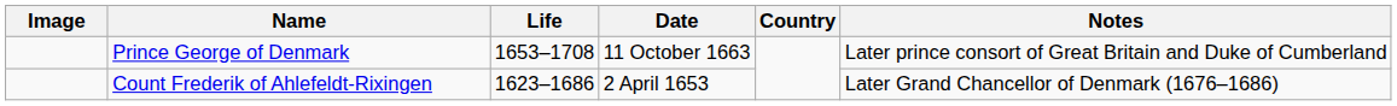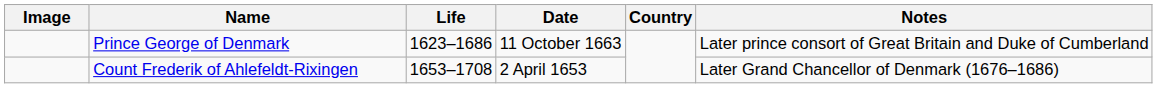 <table class="wikitable">
 <tr>
 <th style="width: 75px;">Image</th>
 <th style="width: 300px;">Name</th>
 <th>Life</th>
 <th>Date</th>
 <th>Country</th>
 <th>Notes</th>
 </tr>
 <tr>
 <td></td>
 <td><a href='#'>Prince George of Denmark</a></td>
-<td>1653–1708</td>
+<td>1623–1686</td>
 <td>11 October 1663</td>
 <td rowspan="2"></td>
 <td>Later prince consort of Great Britain and Duke of Cumberland</td>
 </tr>
 <tr>
 <td></td>
 <td><a href='#'>Count Frederik of Ahlefeldt-Rixingen</a></td>
-<td>1623–1686</td>
+<td>1653–1708</td>
 <td>2 April 1653</td>
 <td>Later Grand Chancellor of Denmark (1676–1686)</td>
 </tr>
 </table>
